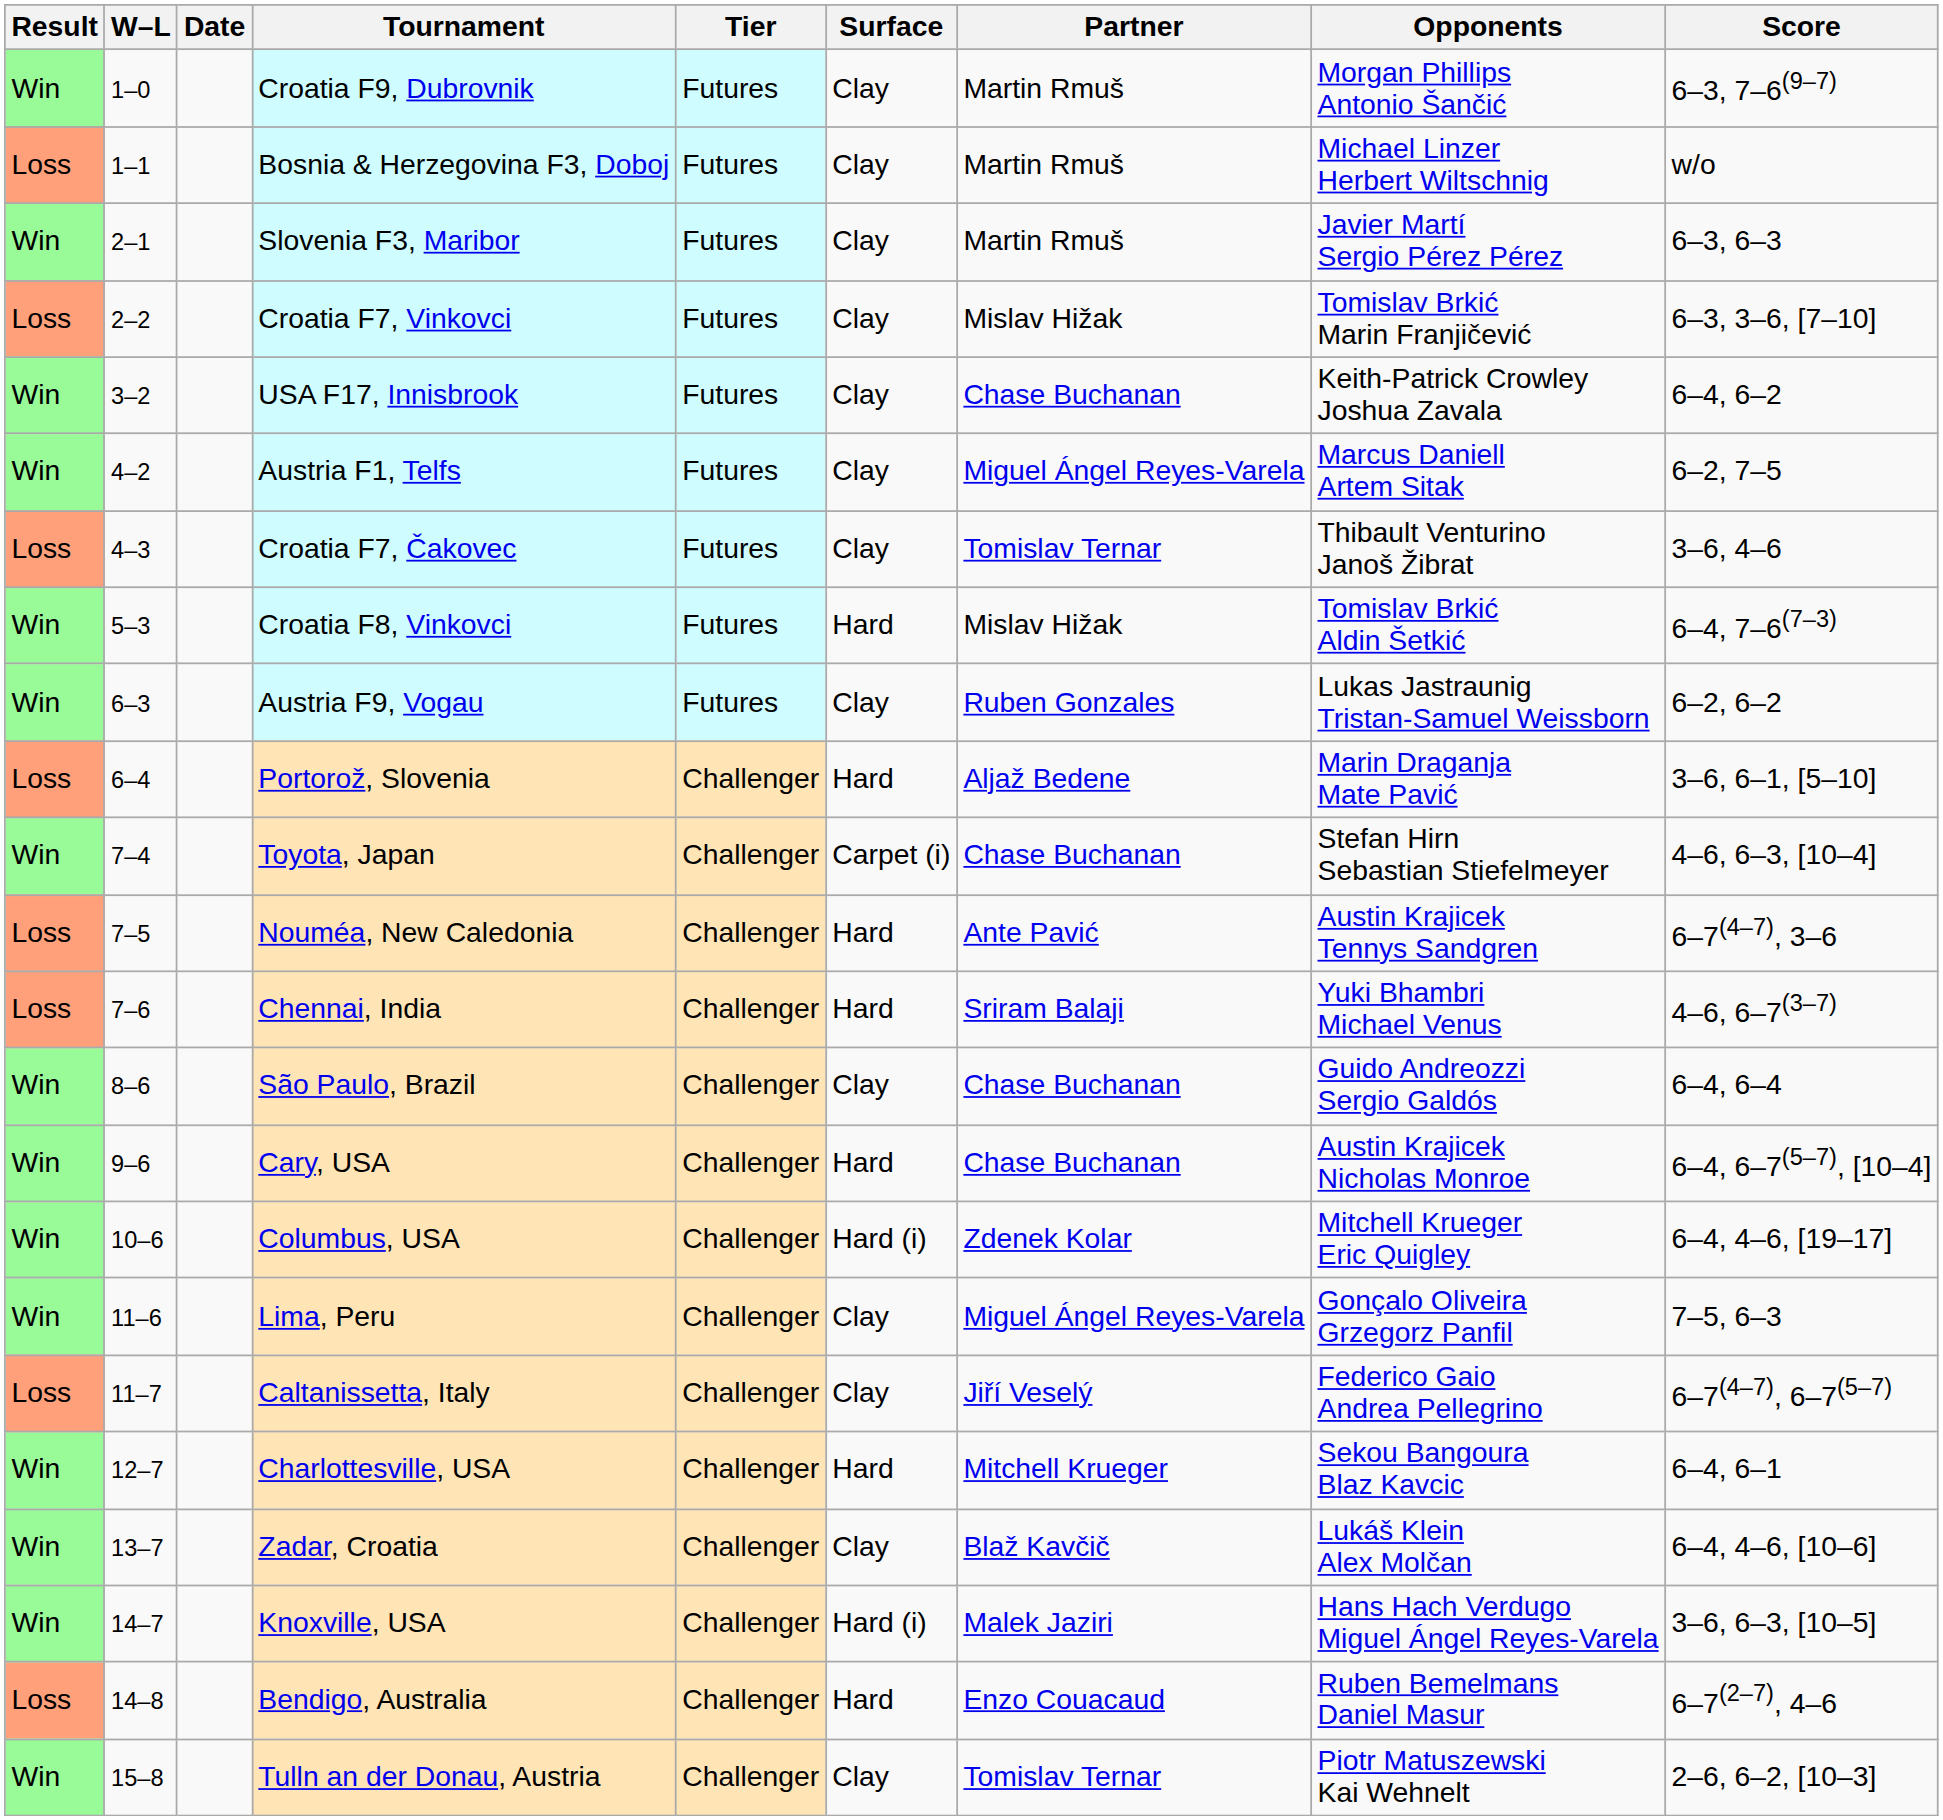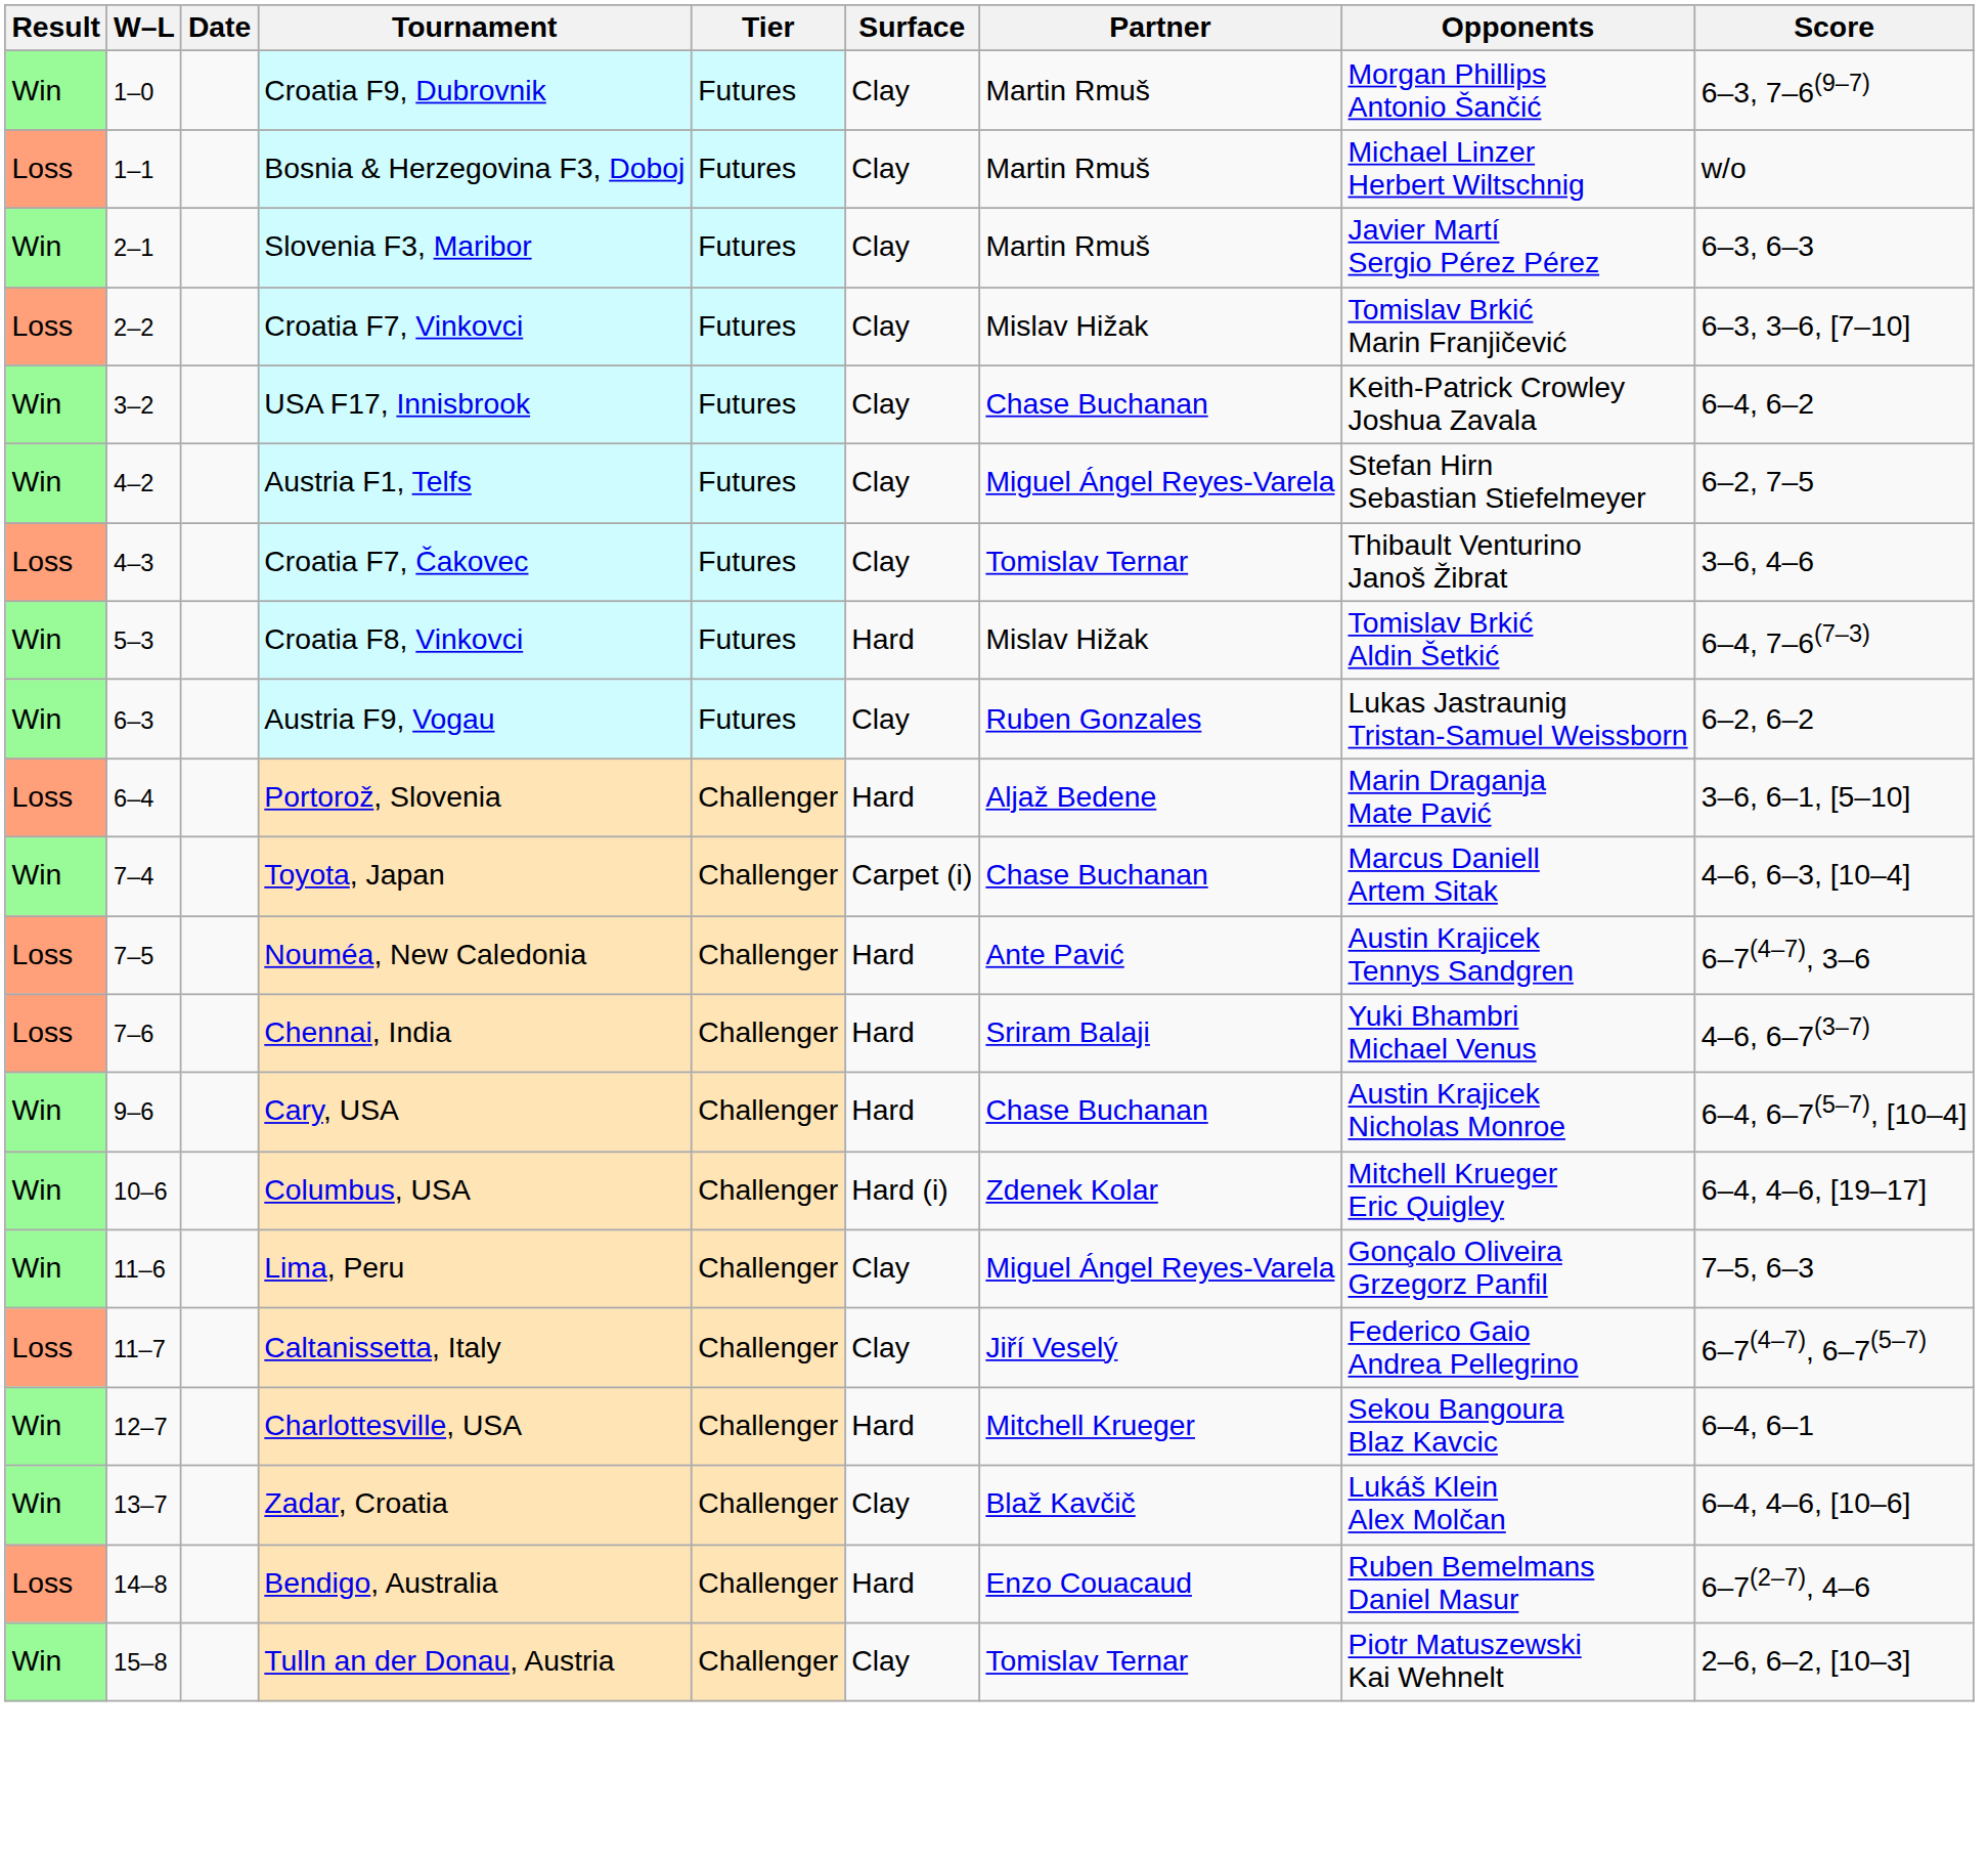 <table class="sortable wikitable">
 <tr>
 <th>Result</th>
 <th class="unsortable">W–L</th>
 <th>Date</th>
 <th>Tournament</th>
 <th>Tier</th>
 <th>Surface</th>
 <th>Partner</th>
 <th>Opponents</th>
 <th class="unsortable">Score</th>
 </tr>
 <tr>
 <td bgcolor=98fb98>Win</td>
 <td><small>1–0</small></td>
 <td></td>
 <td style="background:#cffcff;">Croatia F9, <a href='#'>Dubrovnik</a></td>
 <td style="background:#cffcff;">Futures</td>
 <td>Clay</td>
 <td> Martin Rmuš</td>
 <td> <a href='#'>Morgan Phillips</a><br> <a href='#'>Antonio Šančić</a></td>
 <td>6–3, 7–6<sup>(9–7)</sup></td>
 </tr>
 <tr>
 <td bgcolor=FFA07A>Loss</td>
 <td><small>1–1</small></td>
 <td></td>
 <td style="background:#cffcff;">Bosnia & Herzegovina F3, <a href='#'>Doboj</a></td>
 <td style="background:#cffcff;">Futures</td>
 <td>Clay</td>
 <td> Martin Rmuš</td>
 <td> <a href='#'>Michael Linzer</a><br> <a href='#'>Herbert Wiltschnig</a></td>
 <td>w/o</td>
 </tr>
 <tr>
 <td bgcolor=98fb98>Win</td>
 <td><small>2–1</small></td>
 <td></td>
 <td style="background:#cffcff;">Slovenia F3, <a href='#'>Maribor</a></td>
 <td style="background:#cffcff;">Futures</td>
 <td>Clay</td>
 <td> Martin Rmuš</td>
 <td> <a href='#'>Javier Martí</a><br> <a href='#'>Sergio Pérez Pérez</a></td>
 <td>6–3, 6–3</td>
 </tr>
 <tr>
 <td bgcolor=FFA07A>Loss</td>
 <td><small>2–2</small></td>
 <td></td>
 <td style="background:#cffcff;">Croatia F7, <a href='#'>Vinkovci</a></td>
 <td style="background:#cffcff;">Futures</td>
 <td>Clay</td>
 <td> Mislav Hižak</td>
 <td> <a href='#'>Tomislav Brkić</a><br> Marin Franjičević</td>
 <td>6–3, 3–6, [7–10]</td>
 </tr>
 <tr>
 <td bgcolor=98fb98>Win</td>
 <td><small>3–2</small></td>
 <td></td>
 <td bgcolor=cffcff>USA F17, <a href='#'>Innisbrook</a></td>
 <td bgcolor=cffcff>Futures</td>
 <td>Clay</td>
 <td> <a href='#'>Chase Buchanan</a></td>
 <td> Keith-Patrick Crowley<br> Joshua Zavala</td>
 <td>6–4, 6–2</td>
 </tr>
 <tr>
 <td bgcolor=98fb98>Win</td>
 <td><small>4–2</small></td>
 <td></td>
 <td bgcolor=cffcff>Austria F1, <a href='#'>Telfs</a></td>
 <td bgcolor=cffcff>Futures</td>
 <td>Clay</td>
 <td> <a href='#'>Miguel Ángel Reyes-Varela</a></td>
-<td> <a href='#'>Marcus Daniell</a><br> <a href='#'>Artem Sitak</a></td>
+<td> Stefan Hirn<br> Sebastian Stiefelmeyer</td>
 <td>6–2, 7–5</td>
 </tr>
 <tr>
 <td bgcolor=FFA07A>Loss</td>
 <td><small>4–3</small></td>
 <td></td>
 <td bgcolor=cffcff>Croatia F7, <a href='#'>Čakovec</a></td>
 <td bgcolor=cffcff>Futures</td>
 <td>Clay</td>
 <td> <a href='#'>Tomislav Ternar</a></td>
 <td> Thibault Venturino<br> Janoš Žibrat</td>
 <td>3–6, 4–6</td>
 </tr>
 <tr>
 <td bgcolor=98fb98>Win</td>
 <td><small>5–3</small></td>
 <td></td>
 <td bgcolor=cffcff>Croatia F8, <a href='#'>Vinkovci</a></td>
 <td bgcolor=cffcff>Futures</td>
 <td>Hard</td>
 <td> Mislav Hižak</td>
 <td> <a href='#'>Tomislav Brkić</a><br> <a href='#'>Aldin Šetkić</a></td>
 <td>6–4, 7–6<sup>(7–3)</sup></td>
 </tr>
 <tr>
 <td bgcolor=98fb98>Win</td>
 <td><small>6–3</small></td>
 <td></td>
 <td bgcolor=cffcff>Austria F9, <a href='#'>Vogau</a></td>
 <td bgcolor=cffcff>Futures</td>
 <td>Clay</td>
 <td> <a href='#'>Ruben Gonzales</a></td>
 <td> Lukas Jastraunig<br> <a href='#'>Tristan-Samuel Weissborn</a></td>
 <td>6–2, 6–2</td>
 </tr>
 <tr>
 <td bgcolor=ffa07a>Loss</td>
 <td><small>6–4</small></td>
 <td><a href='#'></a></td>
 <td style="background:moccasin;"><a href='#'>Portorož</a>, Slovenia</td>
 <td style="background:moccasin;">Challenger</td>
 <td>Hard</td>
 <td> <a href='#'>Aljaž Bedene</a></td>
 <td> <a href='#'>Marin Draganja</a><br> <a href='#'>Mate Pavić</a></td>
 <td>3–6, 6–1, [5–10]</td>
 </tr>
 <tr>
 <td bgcolor=98FB98>Win</td>
 <td><small>7–4</small></td>
 <td><a href='#'></a></td>
 <td style="background:moccasin;"><a href='#'>Toyota</a>, Japan</td>
 <td style="background:moccasin;">Challenger</td>
 <td>Carpet (i)</td>
 <td> <a href='#'>Chase Buchanan</a></td>
-<td> Stefan Hirn<br> Sebastian Stiefelmeyer</td>
+<td> <a href='#'>Marcus Daniell</a><br> <a href='#'>Artem Sitak</a></td>
 <td>4–6, 6–3, [10–4]</td>
 </tr>
 <tr>
 <td bgcolor=FFA07A>Loss</td>
 <td><small>7–5</small></td>
 <td><a href='#'></a></td>
 <td style="background:moccasin;"><a href='#'>Nouméa</a>, New Caledonia</td>
 <td style="background:moccasin;">Challenger</td>
 <td>Hard</td>
 <td> <a href='#'>Ante Pavić</a></td>
 <td> <a href='#'>Austin Krajicek</a><br> <a href='#'>Tennys Sandgren</a></td>
 <td>6–7<sup>(4–7)</sup>, 3–6</td>
 </tr>
 <tr>
 <td bgcolor=#FFA07A>Loss</td>
 <td><small>7–6</small></td>
 <td><a href='#'></a></td>
 <td style="background:moccasin;"><a href='#'>Chennai</a>, India</td>
 <td style="background:moccasin;">Challenger</td>
 <td>Hard</td>
 <td> <a href='#'>Sriram Balaji</a></td>
 <td> <a href='#'>Yuki Bhambri</a><br> <a href='#'>Michael Venus</a></td>
 <td>4–6, 6–7<sup>(3–7)</sup></td>
-</tr>
-<tr>
-<td bgcolor=98fb98>Win</td>
-<td><small>8–6</small></td>
-<td><a href='#'></a></td>
-<td style="background:moccasin;"><a href='#'>São Paulo</a>, Brazil</td>
-<td style="background:moccasin;">Challenger</td>
-<td>Clay</td>
-<td> <a href='#'>Chase Buchanan</a></td>
-<td> <a href='#'>Guido Andreozzi</a><br> <a href='#'>Sergio Galdós</a></td>
-<td>6–4, 6–4</td>
 </tr>
 <tr>
 <td bgcolor=98fb98>Win</td>
 <td><small>9–6</small></td>
 <td><a href='#'></a></td>
 <td style="background:moccasin;"><a href='#'>Cary</a>, USA</td>
 <td style="background:moccasin;">Challenger</td>
 <td>Hard</td>
 <td> <a href='#'>Chase Buchanan</a></td>
 <td> <a href='#'>Austin Krajicek</a><br> <a href='#'>Nicholas Monroe</a></td>
 <td>6–4, 6–7<sup>(5–7)</sup>, [10–4]</td>
 </tr>
 <tr>
 <td bgcolor=98fb98>Win</td>
 <td><small>10–6</small></td>
 <td><a href='#'></a></td>
 <td style="background:moccasin;"><a href='#'>Columbus</a>, USA</td>
 <td style="background:moccasin;">Challenger</td>
 <td>Hard (i)</td>
 <td> <a href='#'>Zdenek Kolar</a></td>
 <td> <a href='#'>Mitchell Krueger</a><br> <a href='#'>Eric Quigley</a></td>
 <td>6–4, 4–6, [19–17]</td>
 </tr>
 <tr>
 <td bgcolor=98fb98>Win</td>
 <td><small>11–6</small></td>
 <td><a href='#'></a></td>
 <td style="background:moccasin;"><a href='#'>Lima</a>, Peru</td>
 <td style="background:moccasin;">Challenger</td>
 <td>Clay</td>
 <td> <a href='#'>Miguel Ángel Reyes-Varela</a></td>
 <td> <a href='#'>Gonçalo Oliveira</a><br> <a href='#'>Grzegorz Panfil</a></td>
 <td>7–5, 6–3</td>
 </tr>
 <tr>
 <td bgcolor=ffa07a>Loss</td>
 <td><small>11–7</small></td>
 <td><a href='#'></a></td>
 <td style="background:moccasin;"><a href='#'>Caltanissetta</a>, Italy</td>
 <td style="background:moccasin;">Challenger</td>
 <td>Clay</td>
 <td> <a href='#'>Jiří Veselý</a></td>
 <td> <a href='#'>Federico Gaio</a><br> <a href='#'>Andrea Pellegrino</a></td>
 <td>6–7<sup>(4–7)</sup>, 6–7<sup>(5–7)</sup></td>
 </tr>
 <tr>
 <td bgcolor=98fb98>Win</td>
 <td><small>12–7</small></td>
 <td><a href='#'></a></td>
 <td style="background:moccasin;"><a href='#'>Charlottesville</a>, USA</td>
 <td style="background:moccasin;">Challenger</td>
 <td>Hard</td>
 <td> <a href='#'>Mitchell Krueger</a></td>
 <td> <a href='#'>Sekou Bangoura</a><br> <a href='#'>Blaz Kavcic</a></td>
 <td>6–4, 6–1</td>
 </tr>
 <tr>
 <td bgcolor=98fb98>Win</td>
 <td><small>13–7</small></td>
 <td><a href='#'></a></td>
 <td style="background:moccasin;"><a href='#'>Zadar</a>, Croatia</td>
 <td style="background:moccasin;">Challenger</td>
 <td>Clay</td>
 <td> <a href='#'>Blaž Kavčič</a></td>
 <td> <a href='#'>Lukáš Klein</a><br> <a href='#'>Alex Molčan</a></td>
 <td>6–4, 4–6, [10–6]</td>
 </tr>
 <tr>
-<td bgcolor=98fb98>Win</td>
-<td><small>14–7</small></td>
-<td><a href='#'></a></td>
-<td style="background:moccasin;"><a href='#'>Knoxville</a>, USA</td>
-<td style="background:moccasin;">Challenger</td>
-<td>Hard (i)</td>
-<td> <a href='#'>Malek Jaziri</a></td>
-<td> <a href='#'>Hans Hach Verdugo</a><br> <a href='#'>Miguel Ángel Reyes-Varela</a></td>
-<td>3–6, 6–3, [10–5]</td>
-</tr>
-<tr>
 <td bgcolor=FFA07A>Loss</td>
 <td><small>14–8</small></td>
 <td><a href='#'></a></td>
 <td style="background:moccasin;"><a href='#'>Bendigo</a>, Australia</td>
 <td style="background:moccasin;">Challenger</td>
 <td>Hard</td>
 <td> <a href='#'>Enzo Couacaud</a></td>
 <td> <a href='#'>Ruben Bemelmans</a><br> <a href='#'>Daniel Masur</a></td>
 <td>6–7<sup>(2–7)</sup>, 4–6</td>
 </tr>
 <tr>
 <td bgcolor=98fb98>Win</td>
 <td><small>15–8</small></td>
 <td><a href='#'></a></td>
 <td style="background:moccasin;"><a href='#'>Tulln an der Donau</a>, Austria</td>
 <td style="background:moccasin;">Challenger</td>
 <td>Clay</td>
 <td> <a href='#'>Tomislav Ternar</a></td>
 <td> <a href='#'>Piotr Matuszewski</a><br> Kai Wehnelt</td>
 <td>2–6, 6–2, [10–3]</td>
 </tr>
 </table>
